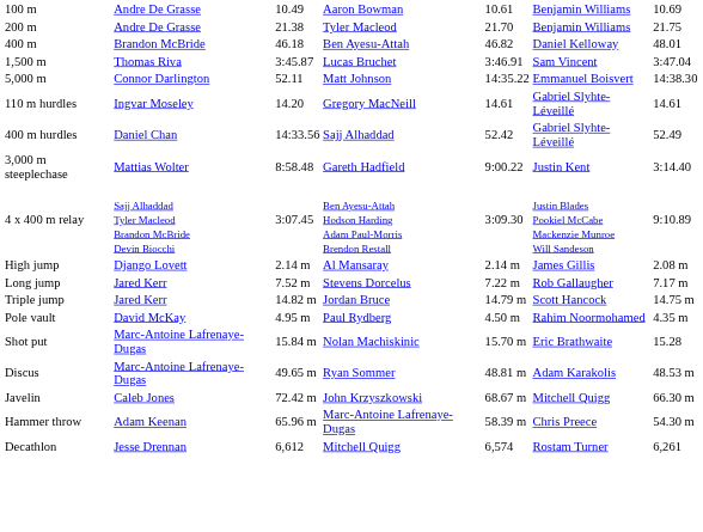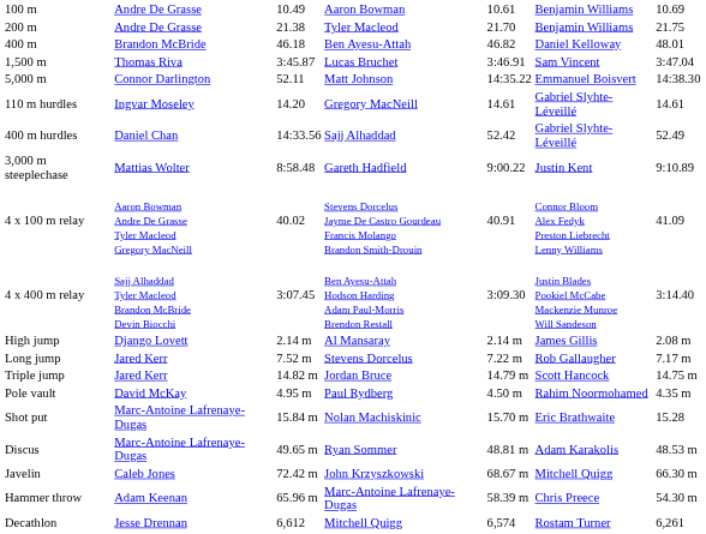 <table>
 <tr>
 <td>100 m</td>
 <td><a href='#'>Andre De Grasse</a><br></td>
 <td>10.49</td>
 <td><a href='#'>Aaron Bowman</a><br></td>
 <td>10.61</td>
 <td><a href='#'>Benjamin Williams</a><br></td>
 <td>10.69</td>
 </tr>
 <tr>
 <td>200 m</td>
 <td><a href='#'>Andre De Grasse</a><br></td>
 <td>21.38</td>
 <td><a href='#'>Tyler Macleod</a><br></td>
 <td>21.70</td>
 <td><a href='#'>Benjamin Williams</a><br></td>
 <td>21.75</td>
 </tr>
 <tr>
 <td>400 m</td>
 <td><a href='#'>Brandon McBride</a><br></td>
 <td>46.18</td>
 <td><a href='#'>Ben Ayesu-Attah</a><br></td>
 <td>46.82</td>
 <td><a href='#'>Daniel Kelloway</a><br></td>
 <td>48.01</td>
 </tr>
 <tr>
 <td>1,500 m</td>
 <td><a href='#'>Thomas Riva</a><br></td>
 <td>3:45.87</td>
 <td><a href='#'>Lucas Bruchet</a><br></td>
 <td>3:46.91</td>
 <td><a href='#'>Sam Vincent</a><br></td>
 <td>3:47.04</td>
 </tr>
 <tr>
 <td>5,000 m</td>
 <td><a href='#'>Connor Darlington</a><br></td>
 <td>52.11</td>
 <td><a href='#'>Matt Johnson</a><br></td>
 <td>14:35.22</td>
 <td><a href='#'>Emmanuel Boisvert</a><br></td>
 <td>14:38.30</td>
 </tr>
 <tr>
 <td>110 m hurdles</td>
 <td><a href='#'>Ingvar Moseley</a><br></td>
 <td>14.20</td>
 <td><a href='#'>Gregory MacNeill</a><br></td>
 <td>14.61</td>
 <td><a href='#'>Gabriel Slyhte-Léveillé</a><br></td>
 <td>14.61</td>
 </tr>
 <tr>
 <td>400 m hurdles</td>
 <td><a href='#'>Daniel Chan</a><br></td>
 <td>14:33.56</td>
 <td><a href='#'>Sajj Alhaddad</a><br> </td>
 <td>52.42</td>
 <td><a href='#'>Gabriel Slyhte-Léveillé</a><br></td>
 <td>52.49</td>
 </tr>
 <tr>
 <td>3,000 m steeplechase </td>
 <td><a href='#'>Mattias Wolter</a><br></td>
 <td>8:58.48</td>
 <td><a href='#'>Gareth Hadfield</a><br></td>
 <td>9:00.22</td>
 <td><a href='#'>Justin Kent</a><br></td>
-<td>3:14.40</td>
+<td>9:10.89</td>
+</tr>
+<tr>
+<td>4 x 100 m relay</td>
+<td><br><small><a href='#'>Aaron Bowman</a><br><a href='#'>Andre De Grasse</a><br><a href='#'>Tyler Macleod</a><br><a href='#'>Gregory MacNeill</a></small></td>
+<td>40.02</td>
+<td><br><small><a href='#'>Stevens Dorcelus</a><br><a href='#'>Jayme De Castro Gourdeau</a><br><a href='#'>Francis Molango</a><br><a href='#'>Brandon Smith-Drouin</a></small></td>
+<td>40.91</td>
+<td><br><small><a href='#'>Connor Bloom</a><br><a href='#'>Alex Fedyk</a><br><a href='#'>Preston Liebrecht</a><br><a href='#'>Lenny Williams</a></small></td>
+<td>41.09</td>
 </tr>
 <tr>
 <td>4 x 400 m relay</td>
 <td><br><small><a href='#'>Sajj Alhaddad</a><br><a href='#'>Tyler Macleod</a><br><a href='#'>Brandon McBride</a><br><a href='#'>Devin Biocchi</a></small></td>
 <td>3:07.45</td>
 <td><br><small><a href='#'>Ben Ayesu-Attah</a><br><a href='#'>Hodson Harding</a><br><a href='#'>Adam Paul-Morris</a><br><a href='#'>Brendon Restall</a></small></td>
 <td>3:09.30</td>
 <td><br><small><a href='#'>Justin Blades</a><br><a href='#'>Pookiel McCabe</a><br><a href='#'>Mackenzie Munroe</a><br><a href='#'>Will Sandeson</a></small></td>
-<td>9:10.89</td>
+<td>3:14.40</td>
 </tr>
 <tr>
 <td>High jump</td>
 <td><a href='#'>Django Lovett</a><br></td>
 <td>2.14 m</td>
 <td><a href='#'>Al Mansaray</a><br></td>
 <td>2.14 m</td>
 <td><a href='#'>James Gillis</a><br></td>
 <td>2.08 m</td>
 </tr>
 <tr>
 <td>Long jump</td>
 <td><a href='#'>Jared Kerr</a><br></td>
 <td>7.52 m</td>
 <td><a href='#'>Stevens Dorcelus</a><br></td>
 <td>7.22 m</td>
 <td><a href='#'>Rob Gallaugher</a><br></td>
 <td>7.17 m</td>
 </tr>
 <tr>
 <td>Triple jump</td>
 <td><a href='#'>Jared Kerr</a><br></td>
 <td>14.82 m</td>
 <td><a href='#'>Jordan Bruce</a><br></td>
 <td>14.79 m</td>
 <td><a href='#'>Scott Hancock</a><br></td>
 <td>14.75 m</td>
 </tr>
 <tr>
 <td>Pole vault</td>
 <td><a href='#'>David McKay</a><br></td>
 <td>4.95 m</td>
 <td><a href='#'>Paul Rydberg</a><br></td>
 <td>4.50 m</td>
 <td><a href='#'>Rahim Noormohamed</a><br></td>
 <td>4.35 m</td>
 </tr>
 <tr>
 <td>Shot put</td>
 <td><a href='#'>Marc-Antoine Lafrenaye-Dugas</a><br></td>
 <td>15.84 m</td>
 <td><a href='#'>Nolan Machiskinic</a><br></td>
 <td>15.70 m</td>
 <td><a href='#'>Eric Brathwaite</a><br></td>
 <td>15.28</td>
 </tr>
 <tr>
 <td>Discus</td>
 <td><a href='#'>Marc-Antoine Lafrenaye-Dugas</a><br></td>
 <td>49.65 m</td>
 <td><a href='#'>Ryan Sommer</a><br></td>
 <td>48.81 m</td>
 <td><a href='#'>Adam Karakolis</a><br></td>
 <td>48.53 m</td>
 </tr>
 <tr>
 <td>Javelin</td>
 <td><a href='#'>Caleb Jones</a><br></td>
 <td>72.42 m</td>
 <td><a href='#'>John Krzyszkowski</a><br></td>
 <td>68.67 m</td>
 <td><a href='#'>Mitchell Quigg</a><br></td>
 <td>66.30 m</td>
 </tr>
 <tr>
 <td>Hammer throw</td>
 <td><a href='#'>Adam Keenan</a><br></td>
 <td>65.96 m</td>
 <td><a href='#'>Marc-Antoine Lafrenaye-Dugas</a><br></td>
 <td>58.39 m</td>
 <td><a href='#'>Chris Preece</a><br></td>
 <td>54.30 m</td>
 </tr>
 <tr>
 <td>Decathlon</td>
 <td><a href='#'>Jesse Drennan</a> <br></td>
 <td>6,612</td>
 <td><a href='#'>Mitchell Quigg</a> <br></td>
 <td>6,574</td>
 <td><a href='#'>Rostam Turner</a> <br></td>
 <td>6,261</td>
 </tr>
 </table>
